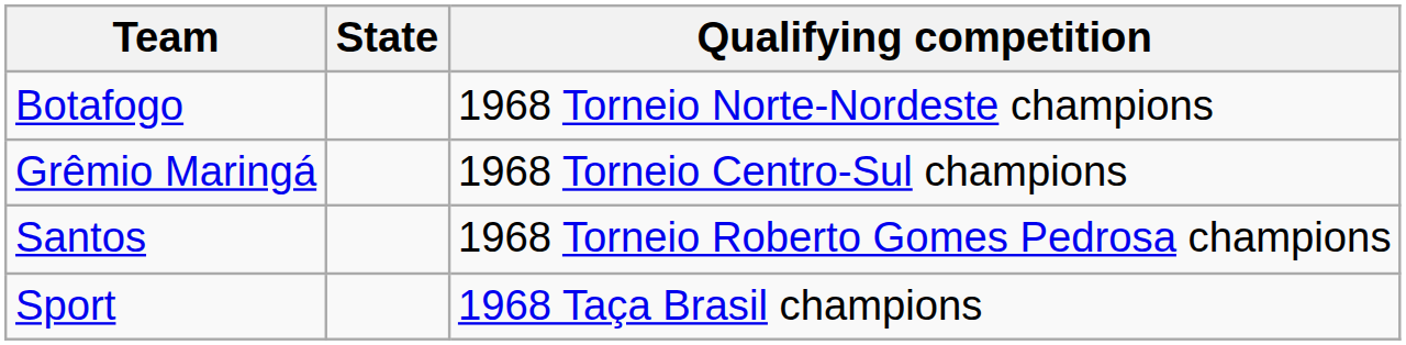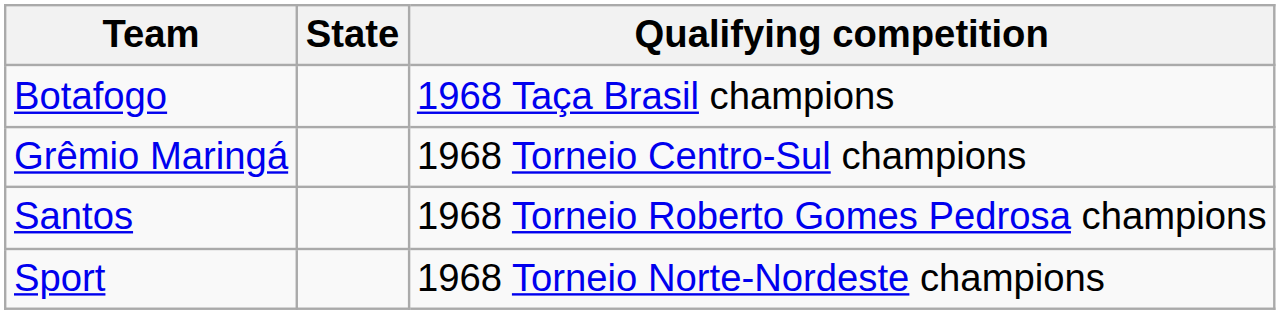 <table class="wikitable">
 <tr>
 <th>Team</th>
 <th>State</th>
 <th>Qualifying competition</th>
 </tr>
 <tr>
 <td><a href='#'>Botafogo</a></td>
 <td></td>
-<td>1968 <a href='#'>Torneio Norte-Nordeste</a> champions</td>
+<td><a href='#'>1968 Taça Brasil</a> champions</td>
 </tr>
 <tr>
 <td><a href='#'>Grêmio Maringá</a></td>
 <td></td>
 <td>1968 <a href='#'>Torneio Centro-Sul</a> champions</td>
 </tr>
 <tr>
 <td><a href='#'>Santos</a></td>
 <td></td>
 <td>1968 <a href='#'>Torneio Roberto Gomes Pedrosa</a> champions</td>
 </tr>
 <tr>
 <td><a href='#'>Sport</a></td>
 <td></td>
-<td><a href='#'>1968 Taça Brasil</a> champions</td>
+<td>1968 <a href='#'>Torneio Norte-Nordeste</a> champions</td>
 </tr>
 </table>
